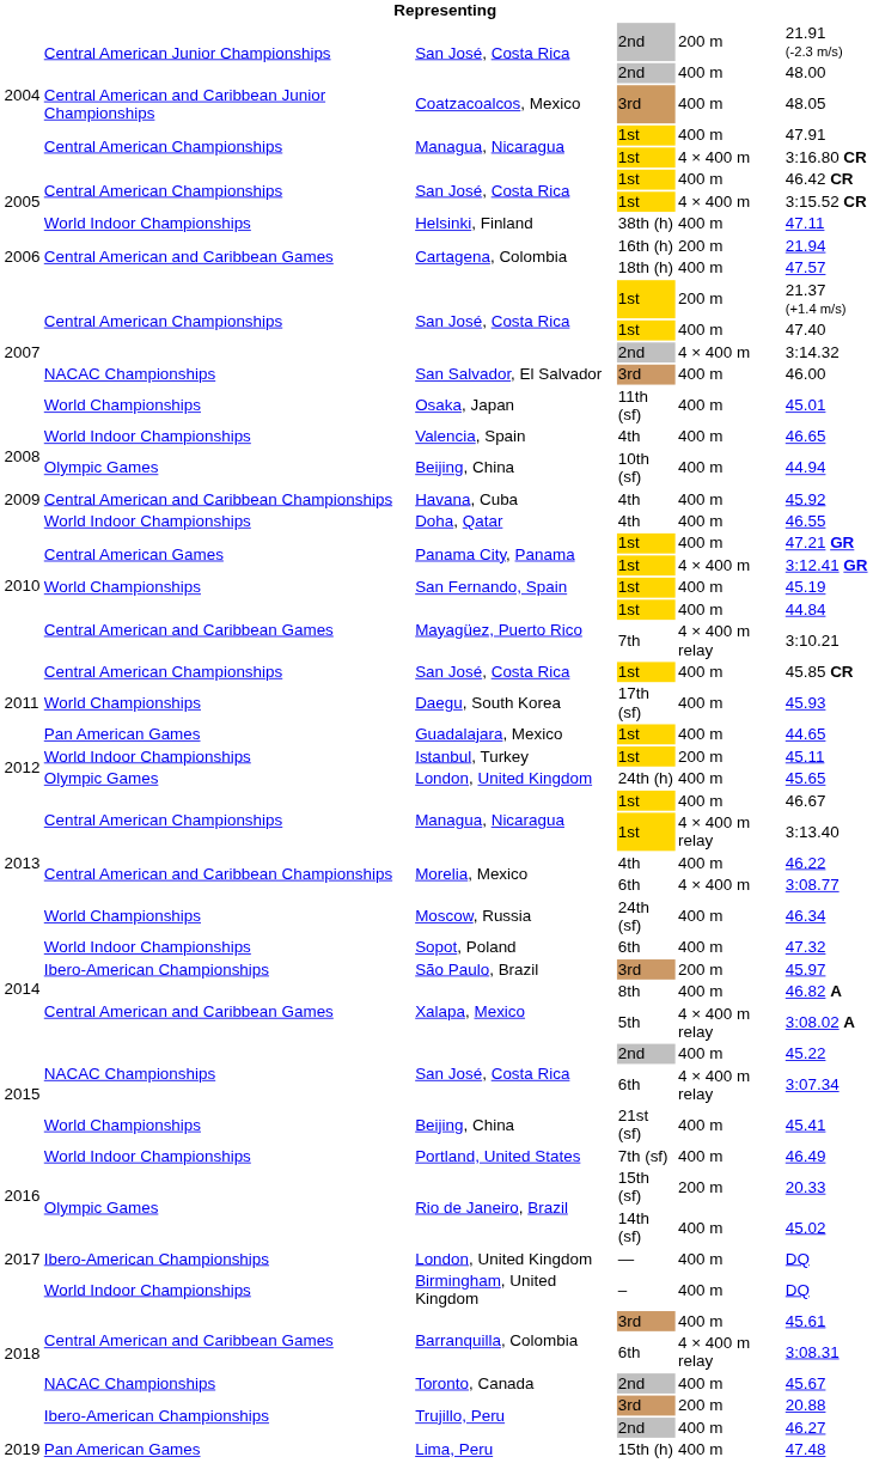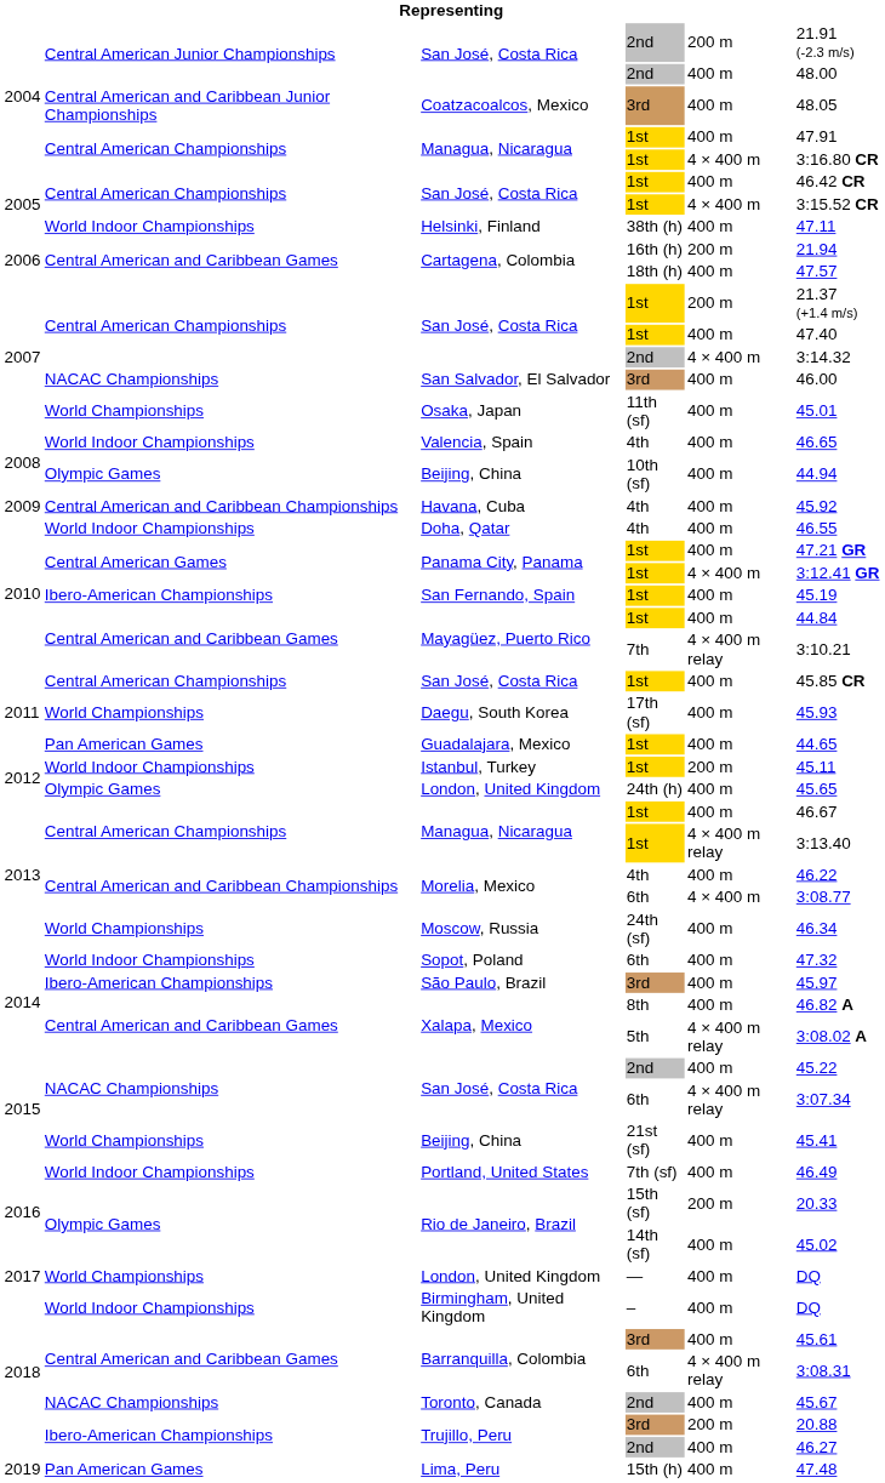 <table>
 <tr>
 <th colspan="6">Representing </th>
 </tr>
 <tr>
 <td rowspan=5>2004</td>
 <td rowspan=2><a href='#'>Central American Junior Championships</a></td>
 <td rowspan=2><a href='#'>San José</a>, <a href='#'>Costa Rica</a></td>
 <td bgcolor=silver>2nd</td>
 <td>200 m</td>
 <td>21.91 <small>(-2.3 m/s)</small></td>
 </tr>
 <tr>
 <td bgcolor=silver>2nd</td>
 <td>400 m</td>
 <td>48.00</td>
 </tr>
 <tr>
 <td><a href='#'>Central American and Caribbean Junior Championships</a></td>
 <td><a href='#'>Coatzacoalcos</a>, Mexico</td>
 <td bgcolor="ccc9966">3rd</td>
 <td>400 m</td>
 <td>48.05</td>
 </tr>
 <tr>
 <td rowspan=2><a href='#'>Central American Championships</a></td>
 <td rowspan=2><a href='#'>Managua</a>, <a href='#'>Nicaragua</a></td>
 <td bgcolor=gold>1st</td>
 <td>400 m</td>
 <td>47.91</td>
 </tr>
 <tr>
 <td bgcolor=gold>1st</td>
 <td>4 × 400 m</td>
 <td>3:16.80 <strong>CR</strong></td>
 </tr>
 <tr>
 <td rowspan=3>2005</td>
 <td rowspan=2><a href='#'>Central American Championships</a></td>
 <td rowspan=2><a href='#'>San José</a>, <a href='#'>Costa Rica</a></td>
 <td bgcolor=gold>1st</td>
 <td>400 m</td>
 <td>46.42 <strong>CR</strong></td>
 </tr>
 <tr>
 <td bgcolor=gold>1st</td>
 <td>4 × 400 m</td>
 <td>3:15.52 <strong>CR</strong></td>
 </tr>
 <tr>
 <td><a href='#'>World Indoor Championships</a></td>
 <td><a href='#'>Helsinki</a>, Finland</td>
 <td>38th (h)</td>
 <td>400 m</td>
 <td><a href='#'>47.11</a></td>
 </tr>
 <tr>
 <td rowspan=2>2006</td>
 <td rowspan=2><a href='#'>Central American and Caribbean Games</a></td>
 <td rowspan=2><a href='#'>Cartagena</a>, Colombia</td>
 <td>16th (h)</td>
 <td>200 m</td>
 <td><a href='#'>21.94</a></td>
 </tr>
 <tr>
 <td>18th (h)</td>
 <td>400 m</td>
 <td><a href='#'>47.57</a></td>
 </tr>
 <tr>
 <td rowspan=5>2007</td>
 <td rowspan=3><a href='#'>Central American Championships</a></td>
 <td rowspan=3><a href='#'>San José</a>, <a href='#'>Costa Rica</a></td>
 <td bgcolor=gold>1st</td>
 <td>200 m</td>
 <td>21.37 <small>(+1.4 m/s)</small></td>
 </tr>
 <tr>
 <td bgcolor=gold>1st</td>
 <td>400 m</td>
 <td>47.40</td>
 </tr>
 <tr>
 <td bgcolor=silver>2nd</td>
 <td>4 × 400 m</td>
 <td>3:14.32</td>
 </tr>
 <tr>
 <td><a href='#'>NACAC Championships</a></td>
 <td><a href='#'>San Salvador</a>, El Salvador</td>
 <td bgcolor="cc9966">3rd</td>
 <td>400 m</td>
 <td>46.00</td>
 </tr>
 <tr>
 <td><a href='#'>World Championships</a></td>
 <td><a href='#'>Osaka</a>, Japan</td>
 <td>11th (sf)</td>
 <td>400 m</td>
 <td><a href='#'>45.01</a></td>
 </tr>
 <tr>
 <td rowspan=2>2008</td>
 <td><a href='#'>World Indoor Championships</a></td>
 <td><a href='#'>Valencia</a>, Spain</td>
 <td>4th</td>
 <td>400 m</td>
 <td><a href='#'>46.65</a></td>
 </tr>
 <tr>
 <td><a href='#'>Olympic Games</a></td>
 <td><a href='#'>Beijing</a>, China</td>
 <td>10th (sf)</td>
 <td>400 m</td>
 <td><a href='#'>44.94</a></td>
 </tr>
 <tr>
 <td>2009</td>
 <td><a href='#'>Central American and Caribbean Championships</a></td>
 <td><a href='#'>Havana</a>, Cuba</td>
 <td>4th</td>
 <td>400 m</td>
 <td><a href='#'>45.92</a></td>
 </tr>
 <tr>
 <td rowspan=6>2010</td>
 <td><a href='#'>World Indoor Championships</a></td>
 <td><a href='#'>Doha</a>, <a href='#'>Qatar</a></td>
 <td>4th</td>
 <td>400 m</td>
 <td><a href='#'>46.55</a></td>
 </tr>
 <tr>
 <td rowspan=2><a href='#'>Central American Games</a></td>
 <td rowspan=2><a href='#'>Panama City</a>, <a href='#'>Panama</a></td>
 <td bgcolor=gold>1st</td>
 <td>400 m</td>
 <td><a href='#'>47.21</a> <strong><a href='#'>GR</a></strong></td>
 </tr>
 <tr>
 <td bgcolor=gold>1st</td>
 <td>4 × 400 m</td>
 <td><a href='#'>3:12.41</a> <strong><a href='#'>GR</a></strong></td>
 </tr>
 <tr>
-<td><a href='#'>World Championships</a></td>
+<td><a href='#'>Ibero-American Championships</a></td>
 <td><a href='#'>San Fernando, Spain</a></td>
 <td bgcolor="gold">1st</td>
 <td>400 m</td>
 <td><a href='#'>45.19</a></td>
 </tr>
 <tr>
 <td rowspan=2><a href='#'>Central American and Caribbean Games</a></td>
 <td rowspan=2><a href='#'>Mayagüez, Puerto Rico</a></td>
 <td bgcolor="gold">1st</td>
 <td>400 m</td>
 <td><a href='#'>44.84</a></td>
 </tr>
 <tr>
 <td>7th</td>
 <td>4 × 400 m relay</td>
 <td>3:10.21</td>
 </tr>
 <tr>
 <td rowspan=3>2011</td>
 <td><a href='#'>Central American Championships</a></td>
 <td><a href='#'>San José</a>, <a href='#'>Costa Rica</a></td>
 <td bgcolor=gold>1st</td>
 <td>400 m</td>
 <td>45.85 <strong>CR</strong></td>
 </tr>
 <tr>
 <td><a href='#'>World Championships</a></td>
 <td><a href='#'>Daegu</a>, South Korea</td>
 <td>17th (sf)</td>
 <td>400 m</td>
 <td><a href='#'>45.93</a></td>
 </tr>
 <tr>
 <td><a href='#'>Pan American Games</a></td>
 <td><a href='#'>Guadalajara</a>, Mexico</td>
 <td bgcolor="gold">1st</td>
 <td>400 m</td>
 <td><a href='#'>44.65</a></td>
 </tr>
 <tr>
 <td rowspan=2>2012</td>
 <td><a href='#'>World Indoor Championships</a></td>
 <td><a href='#'>Istanbul</a>, Turkey</td>
 <td bgcolor="gold">1st</td>
 <td>200 m</td>
 <td><a href='#'>45.11</a></td>
 </tr>
 <tr>
 <td><a href='#'>Olympic Games</a></td>
 <td><a href='#'>London</a>, <a href='#'>United Kingdom</a></td>
 <td>24th (h)</td>
 <td>400 m</td>
 <td><a href='#'>45.65</a></td>
 </tr>
 <tr>
 <td rowspan=5>2013</td>
 <td rowspan=2><a href='#'>Central American Championships</a></td>
 <td rowspan=2><a href='#'>Managua</a>, <a href='#'>Nicaragua</a></td>
 <td bgcolor=gold>1st</td>
 <td>400 m</td>
 <td>46.67</td>
 </tr>
 <tr>
 <td bgcolor=gold>1st</td>
 <td>4 × 400 m relay</td>
 <td>3:13.40</td>
 </tr>
 <tr>
 <td rowspan=2><a href='#'>Central American and Caribbean Championships</a></td>
 <td rowspan=2><a href='#'>Morelia</a>, Mexico</td>
 <td>4th</td>
 <td>400 m</td>
 <td><a href='#'>46.22</a></td>
 </tr>
 <tr>
 <td>6th</td>
 <td>4 × 400 m</td>
 <td><a href='#'>3:08.77</a></td>
 </tr>
 <tr>
 <td><a href='#'>World Championships</a></td>
 <td><a href='#'>Moscow</a>, Russia</td>
 <td>24th (sf)</td>
 <td>400 m</td>
 <td><a href='#'>46.34</a></td>
 </tr>
 <tr>
 <td rowspan=4>2014</td>
 <td><a href='#'>World Indoor Championships</a></td>
 <td><a href='#'>Sopot</a>, Poland</td>
 <td>6th</td>
 <td>400 m</td>
 <td><a href='#'>47.32</a></td>
 </tr>
 <tr>
 <td><a href='#'>Ibero-American Championships</a></td>
 <td><a href='#'>São Paulo</a>, Brazil</td>
 <td bgcolor="cc9966">3rd</td>
-<td>200 m</td>
+<td>400 m</td>
 <td><a href='#'>45.97</a></td>
 </tr>
 <tr>
 <td rowspan=2><a href='#'>Central American and Caribbean Games</a></td>
 <td rowspan=2><a href='#'>Xalapa</a>, <a href='#'>Mexico</a></td>
 <td>8th</td>
 <td>400 m</td>
 <td><a href='#'>46.82</a> <strong>A</strong></td>
 </tr>
 <tr>
 <td>5th</td>
 <td>4 × 400 m relay</td>
 <td><a href='#'>3:08.02</a> <strong>A</strong></td>
 </tr>
 <tr>
 <td rowspan=3>2015</td>
 <td rowspan=2><a href='#'>NACAC Championships</a></td>
 <td rowspan=2><a href='#'>San José</a>, <a href='#'>Costa Rica</a></td>
 <td bgcolor=silver>2nd</td>
 <td>400 m</td>
 <td><a href='#'>45.22</a></td>
 </tr>
 <tr>
 <td>6th</td>
 <td>4 × 400 m relay</td>
 <td><a href='#'>3:07.34</a></td>
 </tr>
 <tr>
 <td><a href='#'>World Championships</a></td>
 <td><a href='#'>Beijing</a>, China</td>
 <td>21st (sf)</td>
 <td>400 m</td>
 <td><a href='#'>45.41</a></td>
 </tr>
 <tr>
 <td rowspan=3>2016</td>
 <td><a href='#'>World Indoor Championships</a></td>
 <td><a href='#'>Portland, United States</a></td>
 <td>7th (sf)</td>
 <td>400 m</td>
 <td><a href='#'>46.49</a></td>
 </tr>
 <tr>
 <td rowspan=2><a href='#'>Olympic Games</a></td>
 <td rowspan=2><a href='#'>Rio de Janeiro</a>, <a href='#'>Brazil</a></td>
 <td>15th (sf)</td>
 <td>200 m</td>
 <td><a href='#'>20.33</a></td>
 </tr>
 <tr>
 <td>14th (sf)</td>
 <td>400 m</td>
 <td><a href='#'>45.02</a></td>
 </tr>
 <tr>
 <td>2017</td>
-<td><a href='#'>Ibero-American Championships</a></td>
+<td><a href='#'>World Championships</a></td>
 <td><a href='#'>London</a>, United Kingdom</td>
 <td>—</td>
 <td>400 m</td>
 <td><a href='#'>DQ</a></td>
 </tr>
 <tr>
 <td rowspan=6>2018</td>
 <td><a href='#'>World Indoor Championships</a></td>
 <td><a href='#'>Birmingham</a>, United Kingdom</td>
 <td>–</td>
 <td>400 m</td>
 <td><a href='#'>DQ</a></td>
 </tr>
 <tr>
 <td rowspan=2><a href='#'>Central American and Caribbean Games</a></td>
 <td rowspan=2><a href='#'>Barranquilla</a>, Colombia</td>
 <td bgcolor=cc9966>3rd</td>
 <td>400 m</td>
 <td><a href='#'>45.61</a></td>
 </tr>
 <tr>
 <td>6th</td>
 <td>4 × 400 m relay</td>
 <td><a href='#'>3:08.31</a></td>
 </tr>
 <tr>
 <td><a href='#'>NACAC Championships</a></td>
 <td><a href='#'>Toronto</a>, Canada</td>
 <td bgcolor=silver>2nd</td>
 <td>400 m</td>
 <td><a href='#'>45.67</a></td>
 </tr>
 <tr>
 <td rowspan=2><a href='#'>Ibero-American Championships</a></td>
 <td rowspan=2><a href='#'>Trujillo, Peru</a></td>
 <td bgcolor=cc9966>3rd</td>
 <td>200 m</td>
 <td><a href='#'>20.88</a></td>
 </tr>
 <tr>
 <td bgcolor=silver>2nd</td>
 <td>400 m</td>
 <td><a href='#'>46.27</a></td>
 </tr>
 <tr>
 <td>2019</td>
 <td><a href='#'>Pan American Games</a></td>
 <td><a href='#'>Lima, Peru</a></td>
 <td>15th (h)</td>
 <td>400 m</td>
 <td><a href='#'>47.48</a></td>
 </tr>
 </table>
